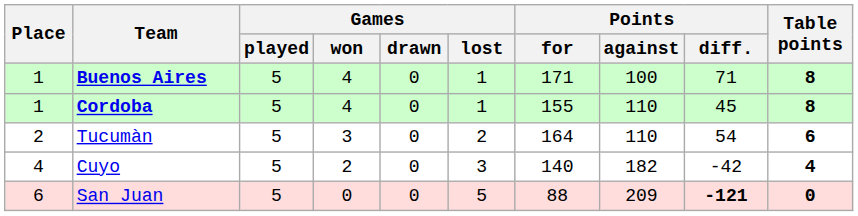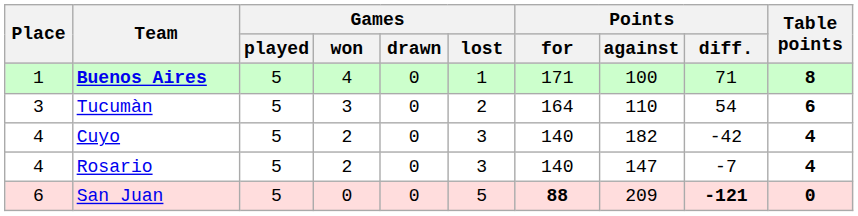 <table class="wikitable">
 <tr>
 <th rowspan=2 width="8%">Place</th>
 <th rowspan=2 width="20%">Team</th>
 <th colspan=4 width="32%">Games</th>
 <th colspan=3 width="30%">Points</th>
 <th rowspan=2 width="10%">Table<br>points</th>
 </tr>
 <tr>
 <th width="8%">played</th>
 <th width="8%">won</th>
 <th width="8%">drawn</th>
 <th width="8%">lost</th>
 <th width="10%">for</th>
 <th width="10%">against</th>
 <th width="10%">diff.</th>
 </tr>
 <tr align=center style="background: #ccffcc;">
 <td>1</td>
 <td align=left><strong><a href='#'>Buenos Aires</a></strong></td>
 <td>5</td>
 <td>4</td>
 <td>0</td>
 <td>1</td>
 <td>171</td>
 <td>100</td>
 <td>71</td>
 <td><strong>8</strong></td>
 </tr>
-<tr align=center style="background: #ccffcc;">
-<td>1</td>
-<td align=left><strong><a href='#'>Cordoba</a></strong></td>
-<td>5</td>
-<td>4</td>
-<td>0</td>
-<td>1</td>
-<td>155</td>
-<td>110</td>
-<td>45</td>
-<td><strong>8</strong></td>
-</tr>
 <tr align=center style="background: #ffffff;">
-<td>2</td>
+<td>3</td>
 <td align=left><a href='#'>Tucumàn</a></td>
 <td>5</td>
 <td>3</td>
 <td>0</td>
 <td>2</td>
 <td>164</td>
 <td>110</td>
 <td>54</td>
 <td><strong>6</strong></td>
 </tr>
 <tr align=center style="background: #ffffff;">
 <td>4</td>
 <td align=left><a href='#'>Cuyo</a></td>
 <td>5</td>
 <td>2</td>
 <td>0</td>
 <td>3</td>
 <td>140</td>
 <td>182</td>
 <td>-42</td>
 <td><strong>4</strong></td>
 </tr>
+<tr align=center style="background: #ffffff;">
+<td>4</td>
+<td align=left><a href='#'>Rosario</a></td>
+<td>5</td>
+<td>2</td>
+<td>0</td>
+<td>3</td>
+<td>140</td>
+<td>147</td>
+<td>-7</td>
+<td><strong>4</strong></td>
+</tr>
 <tr align=center style="background: #ffdddd;">
 <td>6</td>
 <td align=left><a href='#'>San Juan</a></td>
 <td>5</td>
 <td>0</td>
 <td>0</td>
 <td>5</td>
-<td>88</td>
+<td><strong>88</strong></td>
 <td>209</td>
 <td><strong>-121</strong></td>
 <td><strong>0</strong></td>
 </tr>
 </table>
